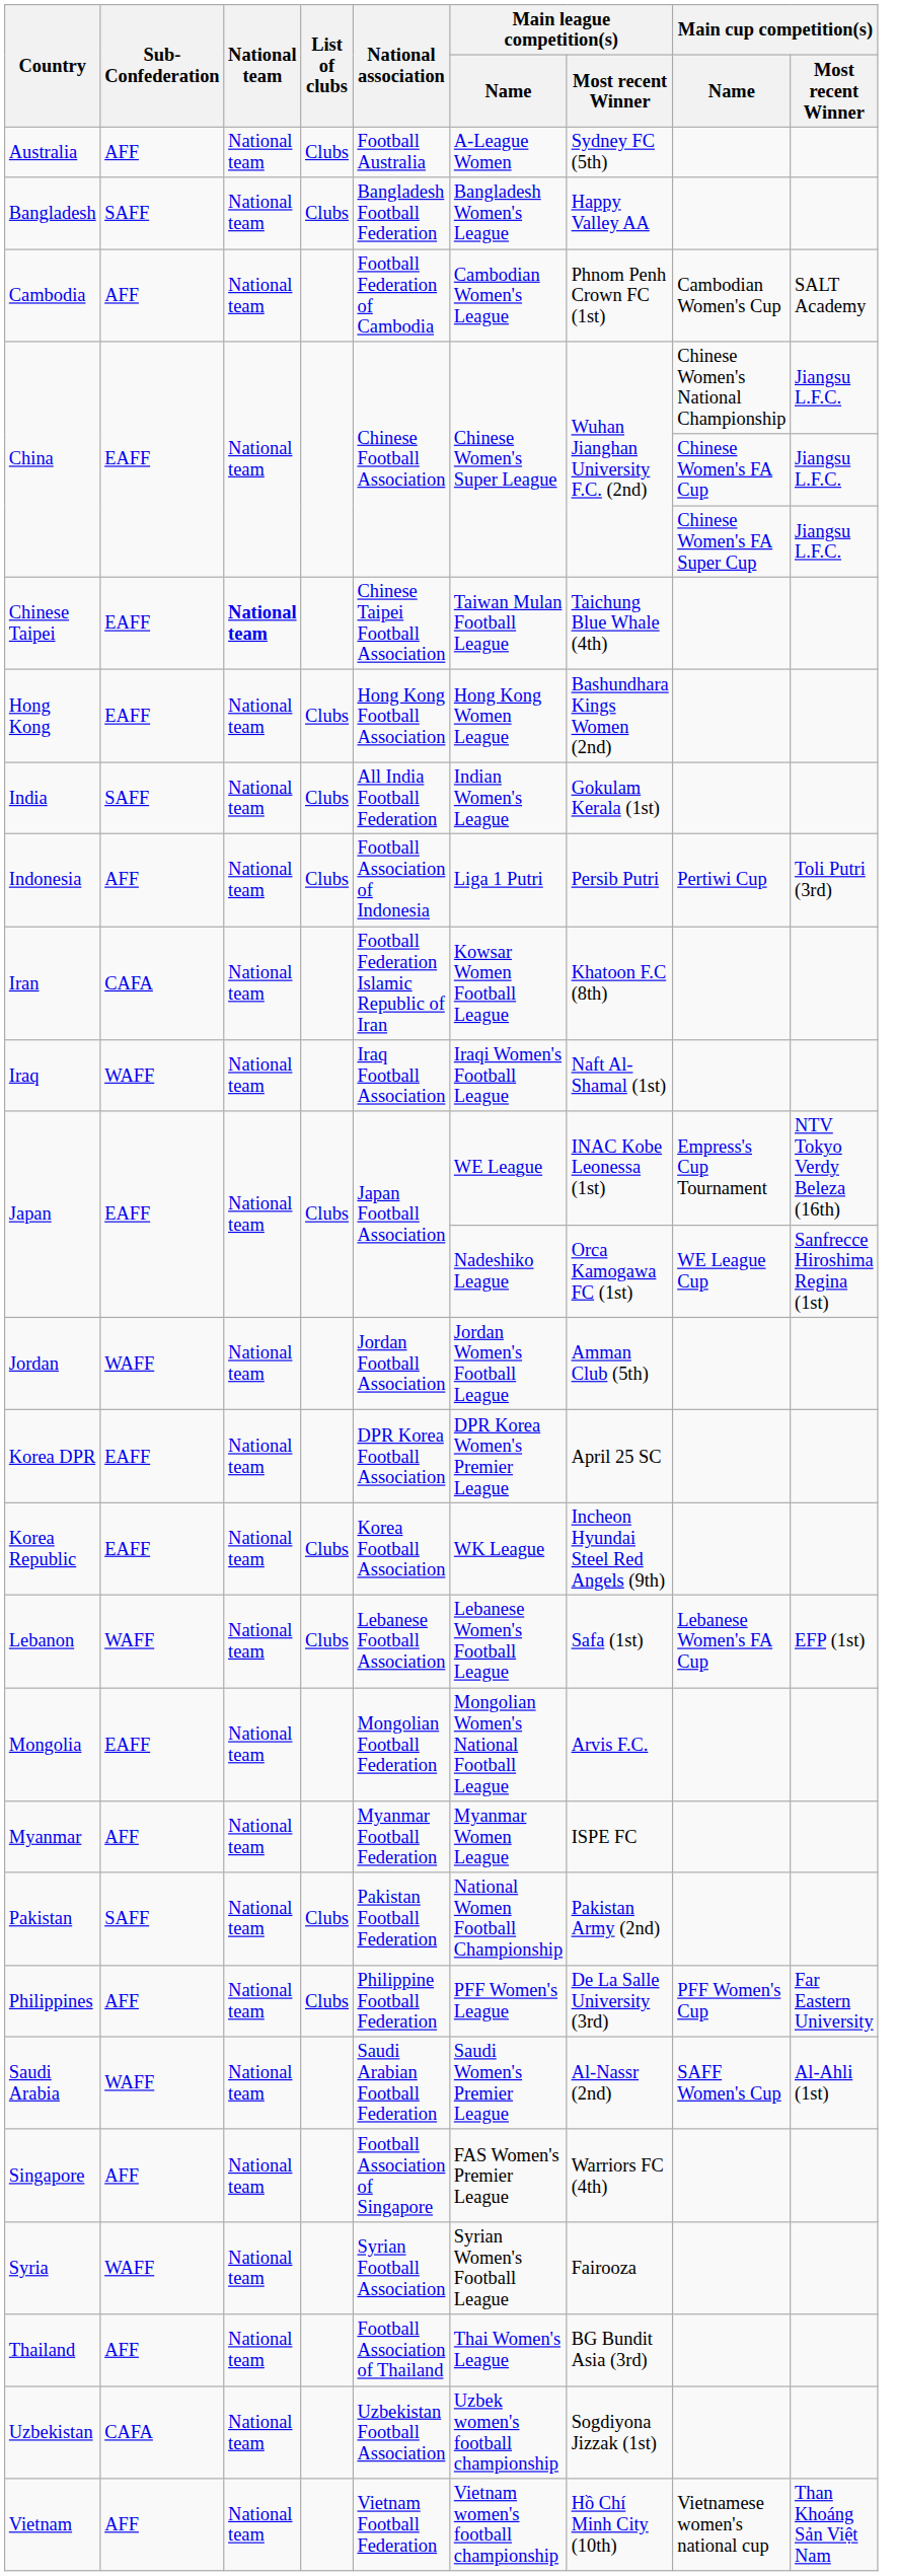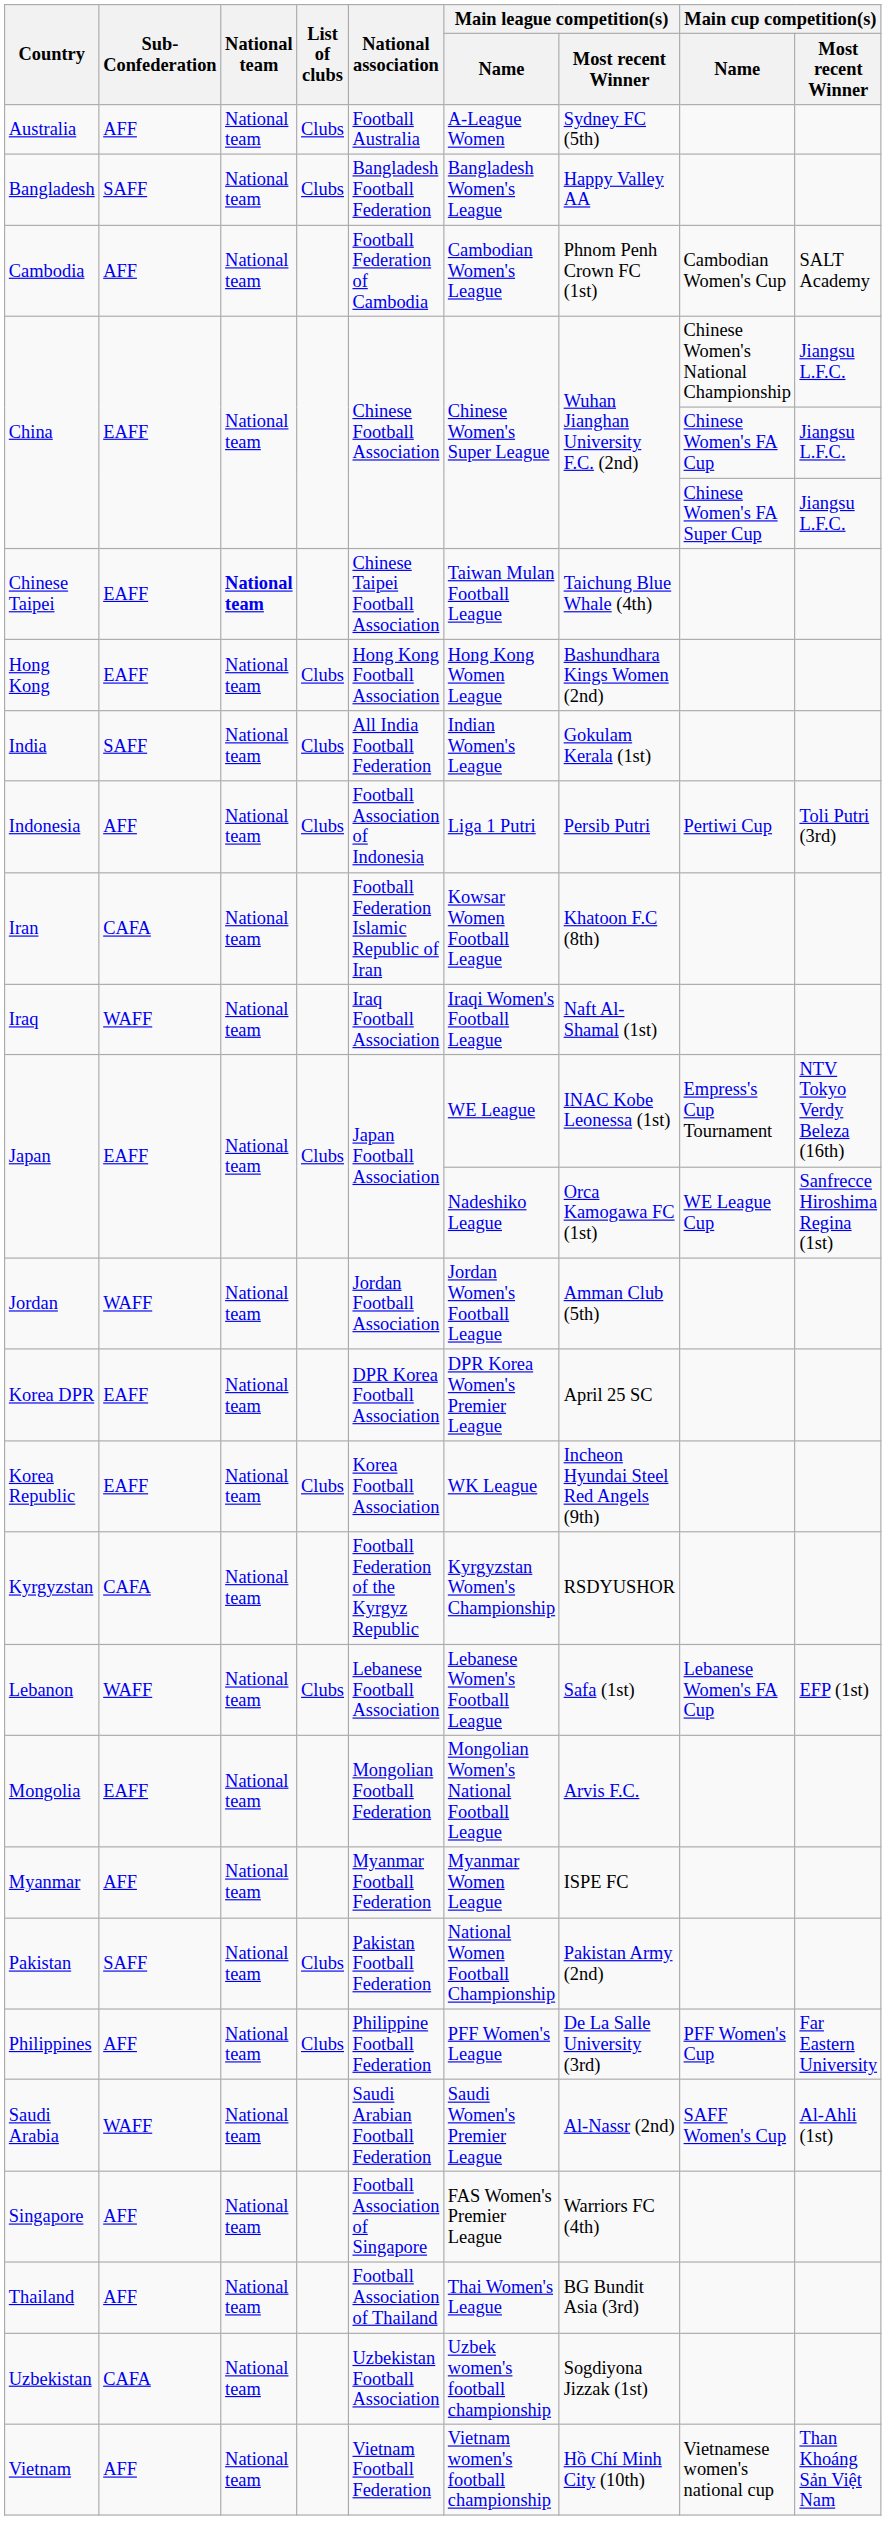 <table class="wikitable sortable">
 <tr>
 <th rowspan="2">Country</th>
 <th rowspan="2">Sub-Confederation</th>
 <th rowspan="2">National team</th>
 <th rowspan="2">List of clubs</th>
 <th rowspan="2">National association</th>
 <th colspan="2">Main league competition(s)</th>
 <th colspan="2">Main cup competition(s)</th>
 </tr>
 <tr>
 <th>Name</th>
 <th>Most recent Winner</th>
 <th>Name</th>
 <th>Most recent Winner</th>
 </tr>
 <tr>
 <td> <a href='#'>Australia</a></td>
 <td><a href='#'>AFF</a></td>
 <td><a href='#'>National team</a></td>
 <td><a href='#'>Clubs</a></td>
 <td><a href='#'>Football Australia</a></td>
 <td><a href='#'>A-League Women</a></td>
 <td><a href='#'>Sydney  FC</a> (5th)</td>
 <td></td>
 <td></td>
 </tr>
 <tr>
 <td> <a href='#'>Bangladesh</a></td>
 <td><a href='#'>SAFF</a></td>
 <td><a href='#'>National team</a></td>
 <td><a href='#'>Clubs</a></td>
 <td><a href='#'>Bangladesh Football Federation</a></td>
 <td><a href='#'>Bangladesh Women's League</a></td>
 <td><a href='#'>Happy Valley AA</a><br></td>
 <td></td>
 <td></td>
 </tr>
 <tr>
 <td> <a href='#'>Cambodia</a></td>
 <td><a href='#'>AFF</a></td>
 <td><a href='#'>National team</a></td>
 <td></td>
 <td><a href='#'>Football Federation of Cambodia</a></td>
 <td><a href='#'>Cambodian Women's League</a></td>
 <td>Phnom Penh Crown FC (1st)</td>
 <td>Cambodian Women's Cup</td>
 <td>SALT Academy <br></td>
 </tr>
 <tr>
 <td rowspan="3"> <a href='#'>China</a></td>
 <td rowspan="3"><a href='#'>EAFF</a></td>
 <td rowspan="3"><a href='#'>National team</a></td>
 <td rowspan="3"></td>
 <td rowspan="3"><a href='#'>Chinese Football Association</a></td>
 <td rowspan="3"><a href='#'>Chinese Women's Super League</a></td>
 <td rowspan="3"><a href='#'>Wuhan Jianghan University F.C.</a> (2nd)</td>
 <td>Chinese Women's National Championship</td>
 <td><a href='#'>Jiangsu L.F.C.</a> <br></td>
 </tr>
 <tr>
 <td><a href='#'>Chinese Women's FA Cup</a></td>
 <td><a href='#'>Jiangsu L.F.C.</a> <br></td>
 </tr>
 <tr>
 <td><a href='#'>Chinese Women's FA Super Cup</a></td>
 <td><a href='#'>Jiangsu L.F.C.</a> <br></td>
 </tr>
 <tr>
 <td> <a href='#'>Chinese Taipei</a></td>
 <td><a href='#'>EAFF</a></td>
 <td><strong><a href='#'>National team</a></strong></td>
 <td></td>
 <td><a href='#'>Chinese Taipei Football Association</a></td>
 <td><a href='#'>Taiwan Mulan Football League</a></td>
 <td><a href='#'>Taichung Blue Whale</a> (4th)</td>
 <td></td>
 <td></td>
 </tr>
 <tr>
 <td> <a href='#'>Hong Kong</a></td>
 <td><a href='#'>EAFF</a></td>
 <td><a href='#'>National team</a></td>
 <td><a href='#'>Clubs</a></td>
 <td><a href='#'>Hong Kong Football Association</a></td>
 <td><a href='#'>Hong Kong Women League</a></td>
 <td><a href='#'>Bashundhara Kings Women</a> (2nd)</td>
 <td></td>
 <td></td>
 </tr>
 <tr>
 <td> <a href='#'>India</a></td>
 <td><a href='#'>SAFF</a></td>
 <td><a href='#'>National team</a></td>
 <td><a href='#'>Clubs</a></td>
 <td><a href='#'>All India Football Federation</a></td>
 <td><a href='#'>Indian Women's League</a></td>
 <td><a href='#'>Gokulam Kerala</a> (1st)</td>
 <td></td>
 <td></td>
 </tr>
 <tr>
 <td> <a href='#'>Indonesia</a></td>
 <td><a href='#'>AFF</a></td>
 <td><a href='#'>National team</a></td>
 <td><a href='#'>Clubs</a></td>
 <td><a href='#'>Football Association of Indonesia</a></td>
 <td><a href='#'>Liga 1 Putri</a></td>
 <td><a href='#'>Persib Putri</a><br></td>
 <td><a href='#'>Pertiwi Cup</a></td>
 <td><a href='#'>Toli Putri</a> (3rd)</td>
 </tr>
 <tr>
 <td> <a href='#'>Iran</a></td>
 <td><a href='#'>CAFA</a></td>
 <td><a href='#'>National team</a></td>
 <td></td>
 <td><a href='#'>Football Federation Islamic Republic of Iran</a></td>
 <td><a href='#'>Kowsar Women Football League</a></td>
 <td><a href='#'>Khatoon F.C</a> (8th)</td>
 <td></td>
 <td></td>
 </tr>
 <tr>
 <td> <a href='#'>Iraq</a></td>
 <td><a href='#'>WAFF</a></td>
 <td><a href='#'>National team</a></td>
 <td></td>
 <td><a href='#'>Iraq Football Association</a></td>
 <td><a href='#'>Iraqi Women's Football League</a></td>
 <td><a href='#'>Naft Al-Shamal</a> (1st)</td>
 <td></td>
 <td></td>
 </tr>
 <tr>
 <td rowspan="2"> <a href='#'>Japan</a></td>
 <td rowspan="2"><a href='#'>EAFF</a></td>
 <td rowspan="2"><a href='#'>National team</a></td>
 <td rowspan="2"><a href='#'>Clubs</a></td>
 <td rowspan="2"><a href='#'>Japan Football Association</a></td>
 <td><a href='#'>WE League</a></td>
 <td><a href='#'>INAC Kobe Leonessa</a> (1st)</td>
 <td><a href='#'>Empress's Cup</a> Tournament</td>
 <td><a href='#'>NTV Tokyo Verdy Beleza</a> (16th)</td>
 </tr>
 <tr>
 <td><a href='#'>Nadeshiko League</a></td>
 <td><a href='#'>Orca Kamogawa FC</a> (1st)</td>
 <td><a href='#'>WE League Cup</a></td>
 <td><a href='#'>Sanfrecce Hiroshima Regina</a> (1st)</td>
 </tr>
 <tr>
 <td> <a href='#'>Jordan</a></td>
 <td><a href='#'>WAFF</a></td>
 <td><a href='#'>National team</a></td>
 <td></td>
 <td><a href='#'>Jordan Football Association</a></td>
 <td><a href='#'>Jordan Women's Football League</a></td>
 <td><a href='#'>Amman Club</a> (5th)</td>
 <td></td>
 <td></td>
 </tr>
 <tr>
 <td> <a href='#'>Korea DPR</a></td>
 <td><a href='#'>EAFF</a></td>
 <td><a href='#'>National team</a></td>
 <td></td>
 <td><a href='#'>DPR Korea Football Association</a></td>
 <td><a href='#'>DPR Korea Women's Premier League</a></td>
 <td>April 25 SC <br></td>
 <td></td>
 <td></td>
 </tr>
 <tr>
 <td> <a href='#'>Korea Republic</a></td>
 <td><a href='#'>EAFF</a></td>
 <td><a href='#'>National team</a></td>
 <td><a href='#'>Clubs</a></td>
 <td><a href='#'>Korea Football Association</a></td>
 <td><a href='#'>WK League</a></td>
 <td><a href='#'>Incheon Hyundai Steel Red Angels</a> (9th)</td>
 <td></td>
 <td></td>
 </tr>
 <tr>
+<td> <a href='#'>Kyrgyzstan</a></td>
+<td><a href='#'>CAFA</a></td>
+<td><a href='#'>National team</a></td>
+<td></td>
+<td><a href='#'>Football Federation of the Kyrgyz Republic</a></td>
+<td><a href='#'>Kyrgyzstan Women's Championship</a></td>
+<td>RSDYUSHOR <br></td>
+<td></td>
+<td></td>
+</tr>
+<tr>
 <td> <a href='#'>Lebanon</a></td>
 <td><a href='#'>WAFF</a></td>
 <td><a href='#'>National team</a></td>
 <td><a href='#'>Clubs</a></td>
 <td><a href='#'>Lebanese Football Association</a></td>
 <td><a href='#'>Lebanese Women's Football League</a></td>
 <td><a href='#'>Safa</a> (1st)</td>
 <td><a href='#'>Lebanese Women's FA Cup</a></td>
 <td><a href='#'>EFP</a> (1st)</td>
 </tr>
 <tr>
 <td> <a href='#'>Mongolia</a></td>
 <td><a href='#'>EAFF</a></td>
 <td><a href='#'>National team</a></td>
 <td></td>
 <td><a href='#'>Mongolian Football Federation</a></td>
 <td><a href='#'>Mongolian Women's National Football League</a></td>
 <td><a href='#'>Arvis F.C.</a> <br></td>
 <td></td>
 <td></td>
 </tr>
 <tr>
 <td> <a href='#'>Myanmar</a></td>
 <td><a href='#'>AFF</a></td>
 <td><a href='#'>National team</a></td>
 <td></td>
 <td><a href='#'>Myanmar Football Federation</a></td>
 <td><a href='#'>Myanmar Women League</a></td>
 <td>ISPE FC<br></td>
 <td></td>
 <td></td>
 </tr>
 <tr>
 <td> <a href='#'>Pakistan</a></td>
 <td><a href='#'>SAFF</a></td>
 <td><a href='#'>National team</a></td>
 <td><a href='#'>Clubs</a></td>
 <td><a href='#'>Pakistan Football Federation</a></td>
 <td><a href='#'>National Women Football Championship</a></td>
 <td><a href='#'>Pakistan Army</a> (2nd)</td>
 <td></td>
 <td></td>
 </tr>
 <tr>
 <td> <a href='#'>Philippines</a></td>
 <td><a href='#'>AFF</a></td>
 <td><a href='#'>National team</a></td>
 <td><a href='#'>Clubs</a></td>
 <td><a href='#'>Philippine Football Federation</a></td>
 <td><a href='#'>PFF Women's League</a></td>
 <td><a href='#'>De La Salle University</a> (3rd)</td>
 <td><a href='#'>PFF Women's Cup</a></td>
 <td><a href='#'>Far Eastern University</a></td>
 </tr>
 <tr>
 <td> <a href='#'>Saudi Arabia</a></td>
 <td><a href='#'>WAFF</a></td>
 <td><a href='#'>National team</a></td>
 <td></td>
 <td><a href='#'>Saudi Arabian Football Federation</a></td>
 <td><a href='#'>Saudi Women's Premier League</a></td>
 <td><a href='#'>Al-Nassr</a> (2nd)</td>
 <td><a href='#'>SAFF Women's Cup</a></td>
 <td><a href='#'>Al-Ahli</a> (1st)</td>
 </tr>
 <tr>
 <td> <a href='#'>Singapore</a></td>
 <td><a href='#'>AFF</a></td>
 <td><a href='#'>National team</a></td>
 <td></td>
 <td><a href='#'>Football Association of Singapore</a></td>
 <td>FAS Women's Premier League</td>
 <td>Warriors FC (4th)</td>
 <td></td>
 <td></td>
 </tr>
 <tr>
-<td> <a href='#'>Syria</a></td>
-<td><a href='#'>WAFF</a></td>
-<td><a href='#'>National team</a></td>
-<td></td>
-<td><a href='#'>Syrian Football Association</a></td>
-<td>Syrian Women's Football League</td>
-<td>Fairooza</td>
-<td></td>
-<td></td>
-</tr>
-<tr>
 <td> <a href='#'>Thailand</a></td>
 <td><a href='#'>AFF</a></td>
 <td><a href='#'>National team</a></td>
 <td></td>
 <td><a href='#'>Football Association of Thailand</a></td>
 <td><a href='#'>Thai Women's League</a></td>
 <td>BG Bundit Asia (3rd)</td>
 <td></td>
 <td></td>
 </tr>
 <tr>
 <td> <a href='#'>Uzbekistan</a></td>
 <td><a href='#'>CAFA</a></td>
 <td><a href='#'>National team</a></td>
 <td></td>
 <td><a href='#'>Uzbekistan Football Association</a></td>
 <td><a href='#'>Uzbek women's football championship</a></td>
 <td>Sogdiyona Jizzak (1st)</td>
 <td></td>
 <td></td>
 </tr>
 <tr>
 <td> <a href='#'>Vietnam</a></td>
 <td><a href='#'>AFF</a></td>
 <td><a href='#'>National team</a></td>
 <td></td>
 <td><a href='#'>Vietnam Football Federation</a></td>
 <td><a href='#'>Vietnam women's football championship</a></td>
 <td><a href='#'>Hồ Chí Minh City</a> (10th)</td>
 <td>Vietnamese women's national cup</td>
 <td><a href='#'>Than Khoáng Sản Việt Nam</a></td>
 </tr>
 </table>
